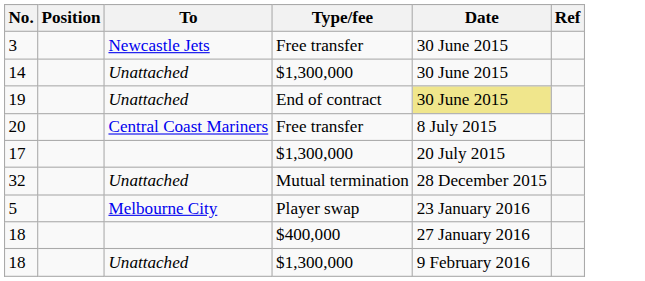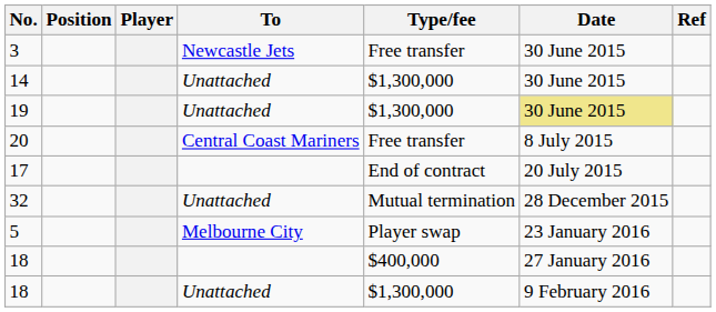 <table class="wikitable plainrowheaders sortable" style="text-align:center; text-align:left">
 <tr>
 <th scope="col">No.</th>
 <th scope="col">Position</th>
+<th scope="col">Player</th>
 <th scope="col">To</th>
 <th scope="col">Type/fee</th>
 <th scope="col">Date</th>
 <th scope="col" class="unsortable">Ref</th>
 </tr>
 <tr>
 <td>3</td>
 <td></td>
+<th scope="row"></th>
 <td><a href='#'>Newcastle Jets</a></td>
 <td>Free transfer</td>
 <td>30 June 2015</td>
 <td></td>
 </tr>
 <tr>
 <td>14</td>
 <td></td>
+<th scope="row"></th>
 <td><em>Unattached</em></td>
 <td>$1,300,000</td>
 <td>30 June 2015</td>
 <td></td>
 </tr>
 <tr>
 <td>19</td>
 <td></td>
+<th scope="row"></th>
 <td><em>Unattached</em></td>
-<td>End of contract</td>
+<td>$1,300,000</td>
 <td style="background: khaki;">30 June 2015</td>
 <td></td>
 </tr>
 <tr>
 <td>20</td>
 <td></td>
+<th scope="row"></th>
 <td><a href='#'>Central Coast Mariners</a></td>
 <td>Free transfer</td>
 <td>8 July 2015</td>
 <td></td>
 </tr>
 <tr>
 <td>17</td>
 <td></td>
+<th scope="row"></th>
 <td></td>
-<td>$1,300,000</td>
+<td>End of contract</td>
 <td>20 July 2015</td>
 <td></td>
 </tr>
 <tr>
 <td>32</td>
 <td></td>
+<th scope="row"></th>
 <td><em>Unattached</em></td>
 <td>Mutual termination</td>
 <td>28 December 2015</td>
 <td></td>
 </tr>
 <tr>
 <td>5</td>
 <td></td>
+<th scope="row"></th>
 <td><a href='#'>Melbourne City</a></td>
 <td>Player swap</td>
 <td>23 January 2016</td>
 <td></td>
 </tr>
 <tr>
 <td>18</td>
 <td></td>
+<th scope="row"></th>
 <td></td>
 <td>$400,000</td>
 <td>27 January 2016</td>
 <td></td>
 </tr>
 <tr>
 <td>18</td>
 <td></td>
+<th scope="row"></th>
 <td><em>Unattached</em></td>
 <td>$1,300,000</td>
 <td>9 February 2016</td>
 <td></td>
 </tr>
 </table>
